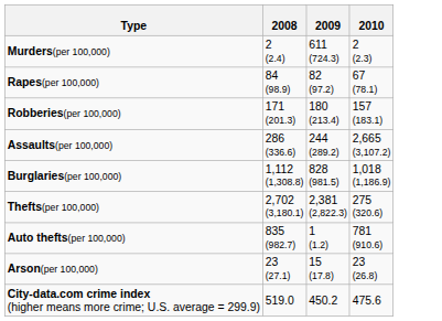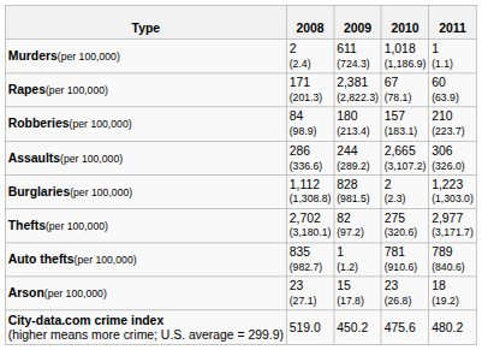 <table class="wikitable">
 <tr>
 <th><br>Type</th>
 <th><br>2008</th>
 <th><br>2009</th>
 <th><br>2010</th>
+<th><br>2011</th>
 </tr>
 <tr>
 <td><strong>Murders</strong><small>(per 100,000)</small></td>
 <td>2<br><small>(2.4)</small></td>
 <td>611<br><small>(724.3)</small></td>
-<td>2<br><small>(2.3)</small></td>
+<td>1,018<br><small>(1,186.9)</small></td>
+<td>1<br><small>(1.1)</small></td>
 </tr>
 <tr>
 <td><strong>Rapes</strong><small>(per 100,000)</small></td>
-<td>84<br><small>(98.9)</small></td>
-<td>82<br><small>(97.2)</small></td>
+<td>171<br><small>(201.3)</small></td>
+<td>2,381<br><small>(2,822.3)</small></td>
 <td>67<br><small>(78.1)</small></td>
+<td>60<br><small>(63.9)</small></td>
 </tr>
 <tr>
 <td><strong>Robberies</strong><small>(per 100,000)</small></td>
-<td>171<br><small>(201.3)</small></td>
+<td>84<br><small>(98.9)</small></td>
 <td>180<br><small>(213.4)</small></td>
 <td>157<br><small>(183.1)</small></td>
+<td>210<br><small>(223.7)</small></td>
 </tr>
 <tr>
 <td><strong>Assaults</strong><small>(per 100,000)</small></td>
 <td>286<br><small>(336.6)</small></td>
 <td>244<br><small>(289.2)</small></td>
 <td>2,665<br><small>(3,107.2)</small></td>
+<td>306<br><small>(326.0)</small></td>
 </tr>
 <tr>
 <td><strong>Burglaries</strong><small>(per 100,000)</small></td>
 <td>1,112<br><small>(1,308.8)</small></td>
 <td>828<br><small>(981.5)</small></td>
-<td>1,018<br><small>(1,186.9)</small></td>
+<td>2<br><small>(2.3)</small></td>
+<td>1,223<br><small>(1,303.0)</small></td>
 </tr>
 <tr>
 <td><strong>Thefts</strong><small>(per 100,000)</small></td>
 <td>2,702<br><small>(3,180.1)</small></td>
-<td>2,381<br><small>(2,822.3)</small></td>
+<td>82<br><small>(97.2)</small></td>
 <td>275<br><small>(320.6)</small></td>
+<td>2,977<br><small>(3,171.7)</small></td>
 </tr>
 <tr>
 <td><strong>Auto thefts</strong><small>(per 100,000)</small></td>
 <td>835<br><small>(982.7)</small></td>
 <td>1<br><small>(1.2)</small></td>
 <td>781<br><small>(910.6)</small></td>
+<td>789<br><small>(840.6)</small></td>
 </tr>
 <tr>
 <td><strong>Arson</strong><small>(per 100,000)</small></td>
 <td>23<br><small>(27.1)</small></td>
 <td>15<br><small>(17.8)</small></td>
 <td>23<br><small>(26.8)</small></td>
+<td>18<br><small>(19.2)</small></td>
 </tr>
 <tr>
 <td><strong>City-data.com crime index</strong> <br>(higher means more crime; U.S. average = 299.9)</td>
 <td>519.0</td>
 <td>450.2</td>
 <td>475.6</td>
+<td>480.2</td>
 </tr>
 </table>
